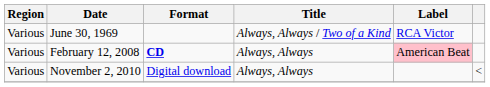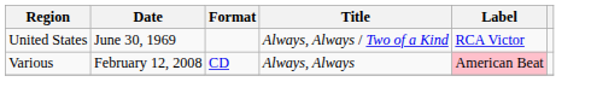 <table class="wikitable plainrowheaders">
 <tr>
 <th scope="col">Region</th>
 <th scope="col">Date</th>
 <th scope="col">Format</th>
 <th scope="col">Title</th>
 <th scope="col">Label</th>
 <th scope="col"></th>
 </tr>
 <tr>
-<td>Various</td>
+<td>United States</td>
 <td>June 30, 1969</td>
 <td></td>
 <td><em>Always, Always</em> / <em><a href='#'>Two of a Kind</a></em></td>
 <td><a href='#'>RCA Victor</a></td>
 <td></td>
 </tr>
 <tr>
 <td>Various</td>
 <td>February 12, 2008</td>
-<td><strong><a href='#'>CD</a></strong></td>
+<td><a href='#'>CD</a></td>
 <td><em>Always, Always</em></td>
 <td style="background: pink;">American Beat</td>
 <td></td>
 </tr>
 <tr>
-<td>Various</td>
-<td>November 2, 2010</td>
-<td><a href='#'>Digital download</a></td>
-<td><em>Always, Always</em></td>
-<td></td>
-<td><</td>
-</tr>
-<tr>
 </tr>
 </table>
